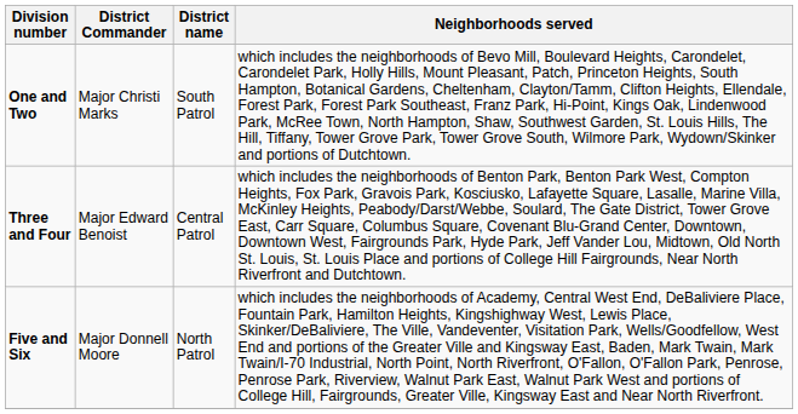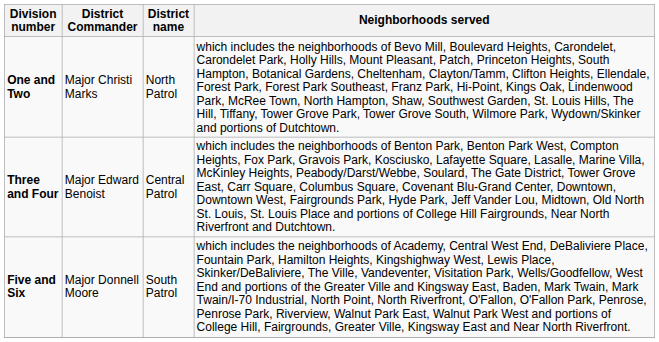 <table class="wikitable">
 <tr>
 <th>Division number</th>
 <th>District Commander</th>
 <th>District name</th>
 <th>Neighborhoods served</th>
 </tr>
 <tr>
 <td><strong>One and Two</strong></td>
 <td>Major Christi Marks</td>
-<td>South Patrol</td>
+<td>North Patrol</td>
 <td>which includes the neighborhoods of Bevo Mill, Boulevard Heights, Carondelet, Carondelet Park, Holly Hills, Mount Pleasant, Patch, Princeton Heights, South Hampton, Botanical Gardens, Cheltenham, Clayton/Tamm, Clifton Heights, Ellendale, Forest Park, Forest Park Southeast, Franz Park, Hi-Point, Kings Oak, Lindenwood Park, McRee Town, North Hampton, Shaw, Southwest Garden, St. Louis Hills, The Hill, Tiffany, Tower Grove Park, Tower Grove South, Wilmore Park, Wydown/Skinker and portions of Dutchtown.</td>
 </tr>
 <tr>
 <td><strong>Three and Four</strong></td>
 <td>Major Edward Benoist</td>
 <td>Central Patrol</td>
 <td>which includes the neighborhoods of Benton Park, Benton Park West, Compton Heights, Fox Park, Gravois Park, Kosciusko, Lafayette Square, Lasalle, Marine Villa, McKinley Heights, Peabody/Darst/Webbe, Soulard, The Gate District, Tower Grove East, Carr Square, Columbus Square, Covenant Blu-Grand Center, Downtown, Downtown West, Fairgrounds Park, Hyde Park, Jeff Vander Lou, Midtown, Old North St. Louis, St. Louis Place and portions of College Hill Fairgrounds, Near North Riverfront and Dutchtown.</td>
 </tr>
 <tr>
 <td><strong>Five and Six</strong></td>
 <td>Major Donnell Moore</td>
-<td>North Patrol</td>
+<td>South Patrol</td>
 <td>which includes the neighborhoods of Academy, Central West End, DeBaliviere Place, Fountain Park, Hamilton Heights, Kingshighway West, Lewis Place, Skinker/DeBaliviere, The Ville, Vandeventer, Visitation Park, Wells/Goodfellow, West End and portions of the Greater Ville and Kingsway East, Baden, Mark Twain, Mark Twain/I-70 Industrial, North Point, North Riverfront, O'Fallon, O'Fallon Park, Penrose, Penrose Park, Riverview, Walnut Park East, Walnut Park West and portions of College Hill, Fairgrounds, Greater Ville, Kingsway East and Near North Riverfront.</td>
 </tr>
 <tr>
 </tr>
 </table>
